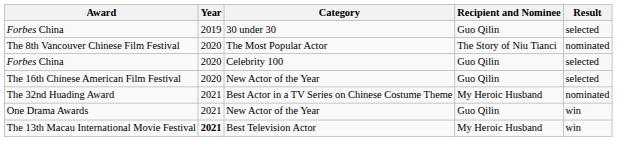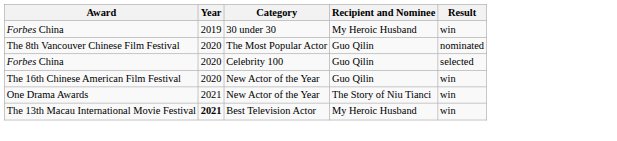 <table class="wikitable">
 <tr>
 <th>Award</th>
 <th>Year</th>
 <th>Category</th>
 <th>Recipient and Nominee</th>
 <th>Result</th>
 </tr>
 <tr>
 <td><em>Forbes</em> China</td>
 <td>2019</td>
 <td>30 under 30</td>
-<td>Guo Qilin</td>
-<td>selected</td>
+<td>My Heroic Husband</td>
+<td>win</td>
 </tr>
 <tr>
 <td>The 8th Vancouver Chinese Film Festival</td>
 <td>2020</td>
 <td>The Most Popular Actor</td>
-<td>The Story of Niu Tianci</td>
+<td>Guo Qilin</td>
 <td>nominated</td>
 </tr>
 <tr>
 <td><em>Forbes</em> China</td>
 <td>2020</td>
 <td>Celebrity 100</td>
 <td>Guo Qilin</td>
 <td>selected</td>
 </tr>
 <tr>
 <td>The 16th Chinese American Film Festival</td>
 <td>2020</td>
 <td>New Actor of the Year</td>
 <td>Guo Qilin</td>
-<td>selected</td>
-</tr>
-<tr>
-<td>The 32nd Huading Award</td>
-<td>2021</td>
-<td>Best Actor in a TV Series on Chinese Costume Theme</td>
-<td>My Heroic Husband</td>
-<td>nominated</td>
+<td>win</td>
 </tr>
 <tr>
 <td>One Drama Awards</td>
 <td>2021</td>
 <td>New Actor of the Year</td>
-<td>Guo Qilin</td>
+<td>The Story of Niu Tianci</td>
 <td>win</td>
 </tr>
 <tr>
 <td>The 13th Macau International Movie Festival</td>
 <td><strong>2021</strong></td>
 <td>Best Television Actor</td>
 <td>My Heroic Husband</td>
 <td>win</td>
 </tr>
 </table>
